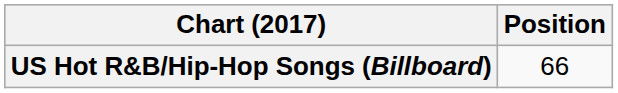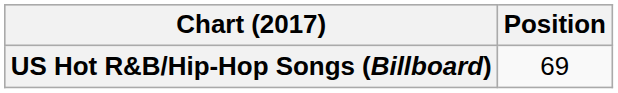 <table class="wikitable plainrowheaders" style="text-align:center;">
 <tr>
 <th scope="col">Chart (2017)</th>
 <th scope="col">Position</th>
 </tr>
 <tr>
 <th scope="row">US Hot R&B/Hip-Hop Songs (<em>Billboard</em>)</th>
-<td>66</td>
+<td>69</td>
 </tr>
 </table>
